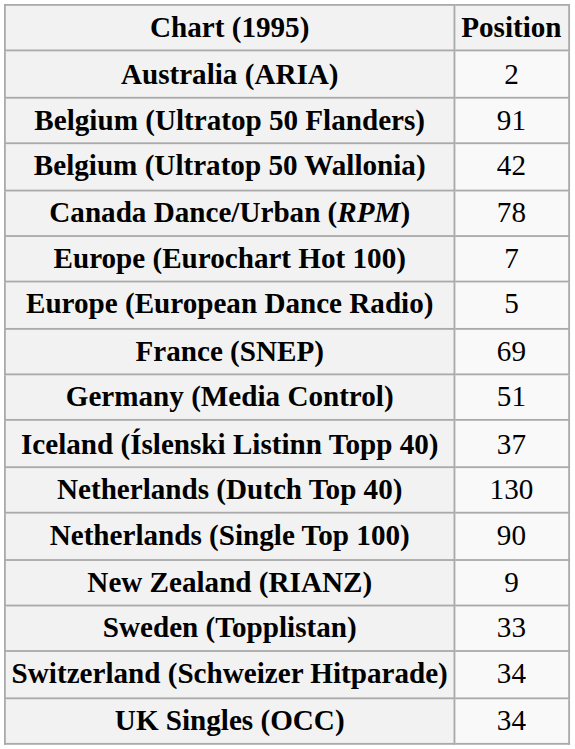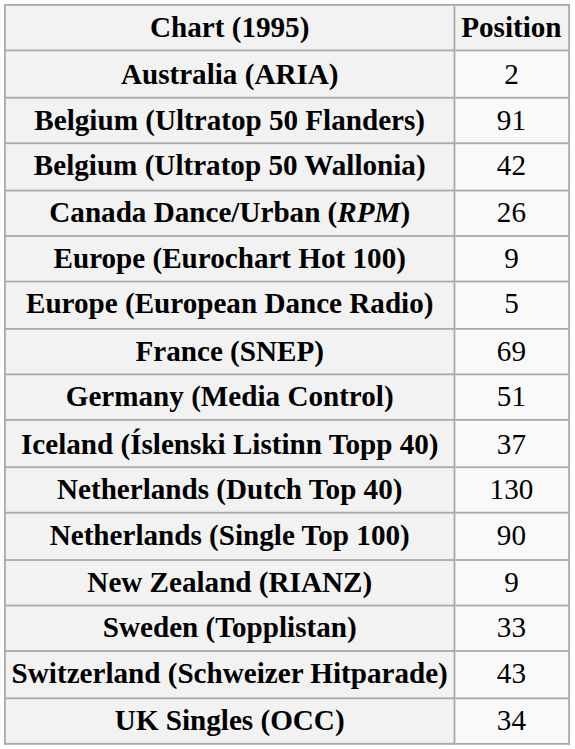 <table class="wikitable sortable plainrowheaders" style="text-align:center">
 <tr>
 <th>Chart (1995)</th>
 <th>Position</th>
 </tr>
 <tr>
 <th scope="row">Australia (ARIA)</th>
 <td>2</td>
 </tr>
 <tr>
 <th scope="row">Belgium (Ultratop 50 Flanders)</th>
 <td>91</td>
 </tr>
 <tr>
 <th scope="row">Belgium (Ultratop 50 Wallonia)</th>
 <td>42</td>
 </tr>
 <tr>
 <th scope="row">Canada Dance/Urban (<em>RPM</em>)</th>
-<td>78</td>
+<td>26</td>
 </tr>
 <tr>
 <th scope="row">Europe (Eurochart Hot 100)</th>
-<td>7</td>
+<td>9</td>
 </tr>
 <tr>
 <th scope="row">Europe (European Dance Radio)</th>
 <td>5</td>
 </tr>
 <tr>
 <th scope="row">France (SNEP)</th>
 <td>69</td>
 </tr>
 <tr>
 <th scope="row">Germany (Media Control)</th>
 <td>51</td>
 </tr>
 <tr>
 <th scope="row">Iceland (Íslenski Listinn Topp 40)</th>
 <td>37</td>
 </tr>
 <tr>
 <th scope="row">Netherlands (Dutch Top 40)</th>
 <td>130</td>
 </tr>
 <tr>
 <th scope="row">Netherlands (Single Top 100)</th>
 <td>90</td>
 </tr>
 <tr>
 <th scope="row">New Zealand (RIANZ)</th>
 <td>9</td>
 </tr>
 <tr>
 <th scope="row">Sweden (Topplistan)</th>
 <td>33</td>
 </tr>
 <tr>
 <th scope="row">Switzerland (Schweizer Hitparade)</th>
-<td>34</td>
+<td>43</td>
 </tr>
 <tr>
 <th scope="row">UK Singles (OCC)</th>
 <td>34</td>
 </tr>
 </table>
